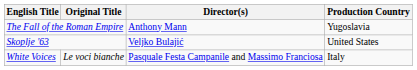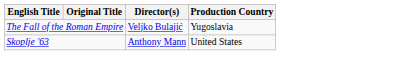 <table class="wikitable">
 <tr>
 <th>English Title</th>
 <th>Original Title</th>
 <th>Director(s)</th>
 <th>Production Country</th>
 </tr>
 <tr>
 <td colspan="2"><em><a href='#'>The Fall of the Roman Empire</a></em></td>
-<td><a href='#'>Anthony Mann</a></td>
+<td><a href='#'>Veljko Bulajić</a></td>
 <td>Yugoslavia</td>
 </tr>
 <tr>
 <td colspan="2"><em><a href='#'>Skoplje '63</a></em></td>
-<td><a href='#'>Veljko Bulajić</a></td>
+<td><a href='#'>Anthony Mann</a></td>
 <td>United States</td>
 </tr>
-<tr>
-<td><em><a href='#'>White Voices</a></em></td>
-<td><em>Le voci bianche</em></td>
-<td><a href='#'>Pasquale Festa Campanile</a> and <a href='#'>Massimo Franciosa</a></td>
-<td>Italy</td>
-</tr>
 </table>
